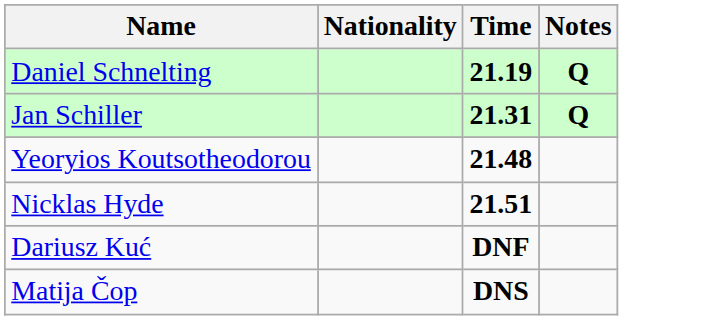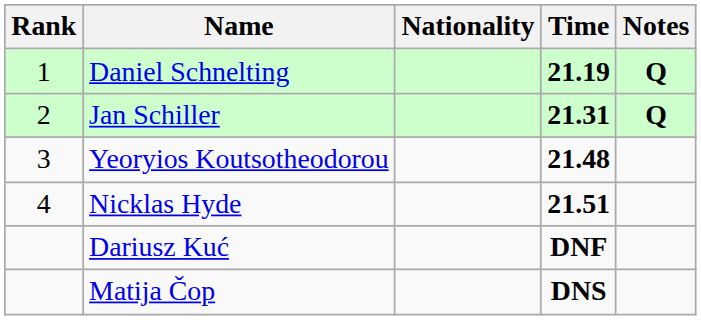 <table class="wikitable sortable" style="text-align:center">
 <tr>
+<th>Rank</th>
 <th>Name</th>
 <th>Nationality</th>
 <th>Time</th>
 <th>Notes</th>
 </tr>
 <tr bgcolor=ccffcc>
+<td>1</td>
 <td align=left><a href='#'>Daniel Schnelting</a></td>
 <td align=left></td>
 <td><strong>21.19</strong></td>
 <td><strong>Q</strong></td>
 </tr>
 <tr bgcolor=ccffcc>
+<td>2</td>
 <td align=left><a href='#'>Jan Schiller</a></td>
 <td align=left></td>
 <td><strong>21.31</strong></td>
 <td><strong>Q</strong></td>
 </tr>
 <tr>
+<td>3</td>
 <td align=left><a href='#'>Yeoryios Koutsotheodorou</a></td>
 <td align=left></td>
 <td><strong>21.48</strong></td>
 <td></td>
 </tr>
 <tr>
+<td>4</td>
 <td align=left><a href='#'>Nicklas Hyde</a></td>
 <td align=left></td>
 <td><strong>21.51</strong></td>
 <td></td>
 </tr>
 <tr>
+<td></td>
 <td align=left><a href='#'>Dariusz Kuć</a></td>
 <td align=left></td>
 <td><strong>DNF</strong></td>
 <td></td>
 </tr>
 <tr>
+<td></td>
 <td align=left><a href='#'>Matija Čop</a></td>
 <td align=left></td>
 <td><strong>DNS</strong></td>
 <td></td>
 </tr>
 </table>
